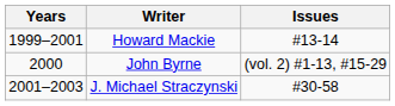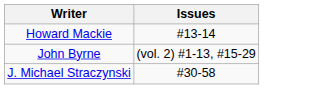 <table class="wikitable">
 <tr>
-<th>Years</th>
 <th>Writer</th>
 <th>Issues</th>
 </tr>
 <tr>
-<td align="center">1999–2001</td>
 <td align="center"><a href='#'>Howard Mackie</a></td>
 <td align="center">#13-14</td>
 </tr>
 <tr>
-<td align="center">2000</td>
 <td align="center"><a href='#'>John Byrne</a></td>
 <td align="center">(vol. 2) #1-13, #15-29</td>
 </tr>
 <tr>
-<td align="center">2001–2003</td>
 <td align="center"><a href='#'>J. Michael Straczynski</a></td>
 <td align="center">#30-58</td>
 </tr>
 </table>
